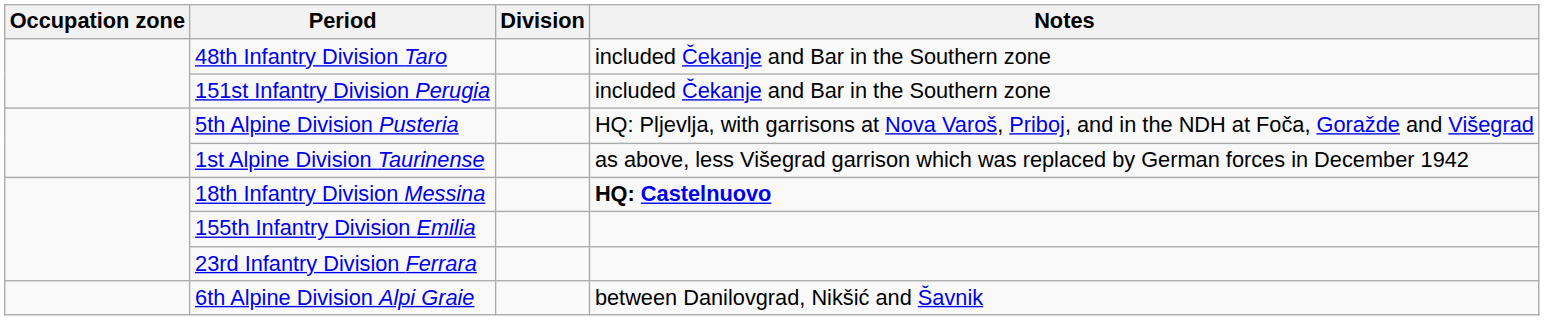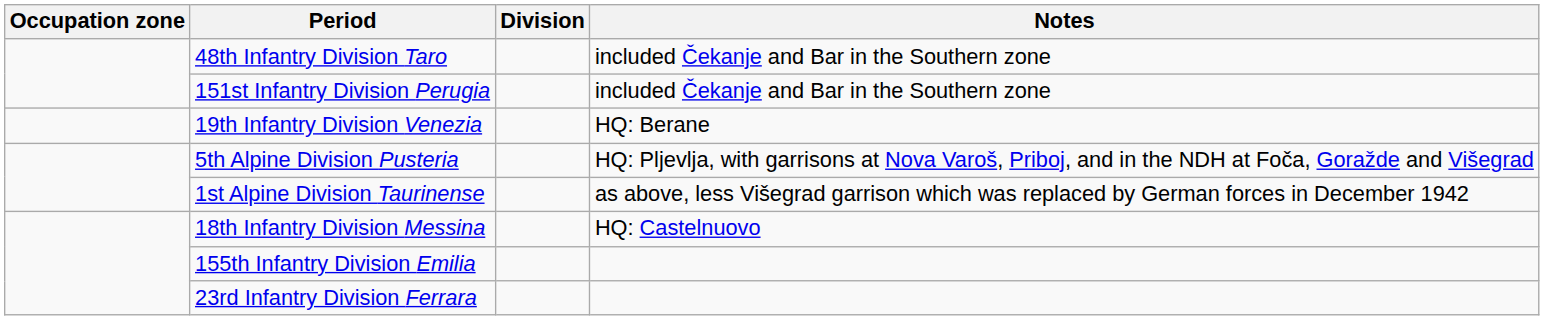 <table class="wikitable">
 <tr>
 <th scope="col">Occupation zone</th>
 <th scope="col">Period</th>
 <th scope="col">Division</th>
 <th scope="col">Notes</th>
 </tr>
 <tr>
 <td rowspan=2></td>
 <td><a href='#'>48th Infantry Division <em>Taro</em></a></td>
 <td></td>
 <td>included <a href='#'>Čekanje</a> and Bar in the Southern zone</td>
 </tr>
 <tr>
 <td><a href='#'>151st Infantry Division <em>Perugia</em></a></td>
 <td></td>
 <td>included <a href='#'>Čekanje</a> and Bar in the Southern zone</td>
 </tr>
 <tr>
+<td></td>
+<td><a href='#'>19th Infantry Division <em>Venezia</em></a></td>
+<td></td>
+<td>HQ: Berane</td>
+</tr>
+<tr>
 <td rowspan=2></td>
 <td><a href='#'>5th Alpine Division <em>Pusteria</em></a></td>
 <td></td>
 <td>HQ: Pljevlja, with garrisons at <a href='#'>Nova Varoš</a>, <a href='#'>Priboj</a>, and in the NDH at Foča, <a href='#'>Goražde</a> and <a href='#'>Višegrad</a></td>
 </tr>
 <tr>
 <td><a href='#'>1st Alpine Division <em>Taurinense</em></a></td>
 <td></td>
 <td>as above, less Višegrad garrison which was replaced by German forces in December 1942</td>
 </tr>
 <tr>
 <td rowspan=3></td>
 <td><a href='#'>18th Infantry Division <em>Messina</em></a></td>
 <td></td>
-<td><strong>HQ: <a href='#'>Castelnuovo</a></strong></td>
+<td>HQ: <a href='#'>Castelnuovo</a></td>
 </tr>
 <tr>
 <td><a href='#'>155th Infantry Division <em>Emilia</em></a></td>
 <td></td>
 <td></td>
 </tr>
 <tr>
 <td><a href='#'>23rd Infantry Division <em>Ferrara</em></a></td>
 <td></td>
 <td></td>
 </tr>
-<tr>
-<td></td>
-<td><a href='#'>6th Alpine Division <em>Alpi Graie</em></a></td>
-<td></td>
-<td>between Danilovgrad, Nikšić and <a href='#'>Šavnik</a></td>
-</tr>
 </table>
